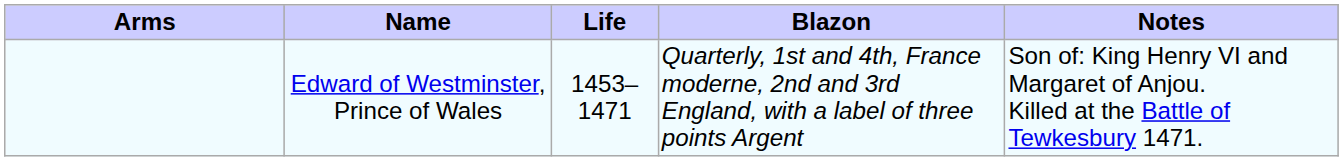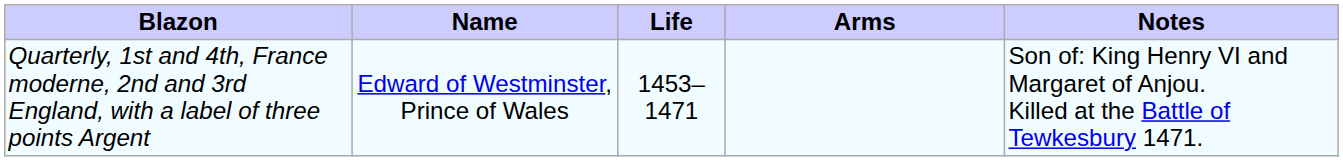 <table width="100%" border="1" cellpadding="2" cellspacing="0" style="margin: 0.5em 0.3em 0.5em 0; background: #f9f9f9; border: 1px #aaa solid; border-collapse: collapse;">
 <tr>
-<th width="21%" bgcolor = "#ccccff">Arms</th>
+<th width="26%" bgcolor = "#ccccff">Blazon</th>
 <th width="20%" bgcolor = "#ccccff">Name</th>
 <th width="8%" bgcolor = "#ccccff">Life</th>
-<th width="26%" bgcolor = "#ccccff">Blazon</th>
+<th width="21%" bgcolor = "#ccccff">Arms</th>
 <th width="26%" bgcolor = "#ccccff">Notes</th>
 </tr>
 <tr bgcolor=f0fcff>
-<td align="center"></td>
+<td><em>Quarterly, 1st and 4th, France moderne, 2nd and 3rd England, with a label of three points Argent</em></td>
 <td align="center"><a href='#'>Edward of Westminster</a>, Prince of Wales</td>
 <td align="center">1453–1471</td>
-<td><em>Quarterly, 1st and 4th, France moderne, 2nd and 3rd England, with a label of three points Argent</em></td>
+<td align="center"></td>
 <td>Son of: King Henry VI and Margaret of Anjou.<br>Killed at the <a href='#'>Battle of Tewkesbury</a> 1471.</td>
 </tr>
 </table>
